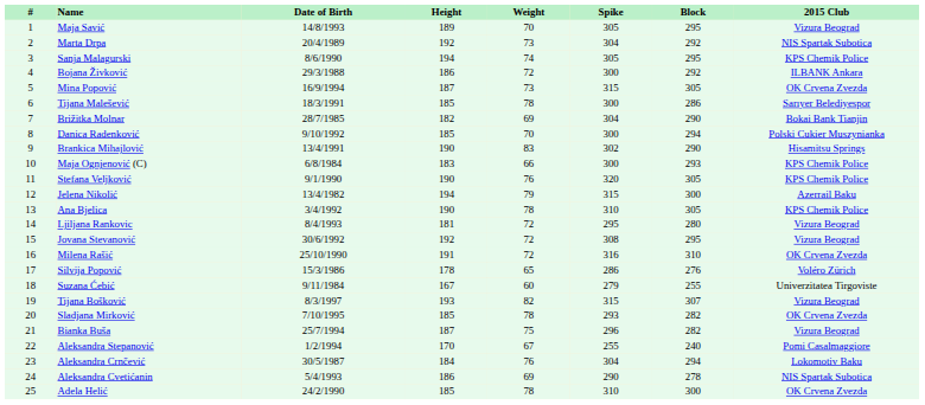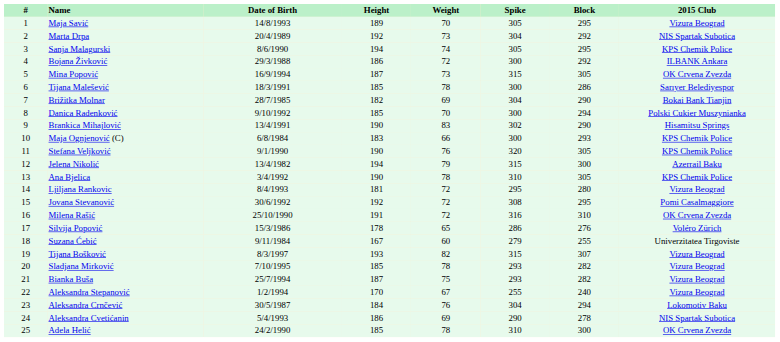 <table border=0 cellpadding=2 cellspacing=0  |- bgcolor=#FFECCE style="text-align:center; font-size:90%;" width=100%>
 <tr bgcolor=#BBF0C9>
 <th width=5%>#</th>
 <th width=18% align=left>Name</th>
 <th width=16%>Date of Birth</th>
 <th width=8%>Height</th>
 <th width=8%>Weight</th>
 <th width=8%>Spike</th>
 <th width=8%>Block</th>
 <th width=18%>2015 Club</th>
 </tr>
 <tr bgcolor=#E7FAEC>
 <td>1</td>
 <td align=left><a href='#'>Maja Savić</a></td>
 <td>14/8/1993</td>
 <td>189</td>
 <td>70</td>
 <td>305</td>
 <td>295</td>
 <td><a href='#'>Vizura Beograd</a></td>
 </tr>
 <tr bgcolor=#E7FAEC>
 <td>2</td>
 <td align=left><a href='#'>Marta Drpa</a></td>
 <td>20/4/1989</td>
 <td>192</td>
 <td>73</td>
 <td>304</td>
 <td>292</td>
 <td><a href='#'>NIS Spartak Subotica</a></td>
 </tr>
 <tr bgcolor=#E7FAEC>
 <td>3</td>
 <td align=left><a href='#'>Sanja Malagurski</a></td>
 <td>8/6/1990</td>
 <td>194</td>
 <td>74</td>
 <td>305</td>
 <td>295</td>
 <td><a href='#'>KPS Chemik Police</a></td>
 </tr>
 <tr bgcolor=#E7FAEC>
 <td>4</td>
 <td align=left><a href='#'>Bojana Živković</a></td>
 <td>29/3/1988</td>
 <td>186</td>
 <td>72</td>
 <td>300</td>
 <td>292</td>
 <td><a href='#'>ILBANK Ankara</a></td>
 </tr>
 <tr bgcolor=#E7FAEC>
 <td>5</td>
 <td align=left><a href='#'>Mina Popović</a></td>
 <td>16/9/1994</td>
 <td>187</td>
 <td>73</td>
 <td>315</td>
 <td>305</td>
 <td><a href='#'>OK Crvena Zvezda</a></td>
 </tr>
 <tr bgcolor=#E7FAEC>
 <td>6</td>
 <td align=left><a href='#'>Tijana Malešević</a></td>
 <td>18/3/1991</td>
 <td>185</td>
 <td>78</td>
 <td>300</td>
 <td>286</td>
 <td><a href='#'>Sarıyer Belediyespor</a></td>
 </tr>
 <tr bgcolor=#E7FAEC>
 <td>7</td>
 <td align=left><a href='#'>Brižitka Molnar</a></td>
 <td>28/7/1985</td>
 <td>182</td>
 <td>69</td>
 <td>304</td>
 <td>290</td>
 <td><a href='#'>Bokai Bank Tianjin</a></td>
 </tr>
 <tr bgcolor=#E7FAEC>
 <td>8</td>
 <td align=left><a href='#'>Danica Radenković</a></td>
 <td>9/10/1992</td>
 <td>185</td>
 <td>70</td>
 <td>300</td>
 <td>294</td>
 <td><a href='#'>Polski Cukier Muszynianka</a></td>
 </tr>
 <tr bgcolor=#E7FAEC>
 <td>9</td>
 <td align=left><a href='#'>Brankica Mihajlović</a></td>
 <td>13/4/1991</td>
 <td>190</td>
 <td>83</td>
 <td>302</td>
 <td>290</td>
 <td><a href='#'>Hisamitsu Springs</a></td>
 </tr>
 <tr bgcolor=#E7FAEC>
 <td>10</td>
 <td align=left><a href='#'>Maja Ognjenović</a> (C)</td>
 <td>6/8/1984</td>
 <td>183</td>
 <td>66</td>
 <td>300</td>
 <td>293</td>
 <td><a href='#'>KPS Chemik Police</a></td>
 </tr>
 <tr bgcolor=#E7FAEC>
 <td>11</td>
 <td align=left><a href='#'>Stefana Veljković</a></td>
 <td>9/1/1990</td>
 <td>190</td>
 <td>76</td>
 <td>320</td>
 <td>305</td>
 <td><a href='#'>KPS Chemik Police</a></td>
 </tr>
 <tr bgcolor=#E7FAEC>
 <td>12</td>
 <td align=left><a href='#'>Jelena Nikolić</a></td>
 <td>13/4/1982</td>
 <td>194</td>
 <td>79</td>
 <td>315</td>
 <td>300</td>
 <td><a href='#'>Azerrail Baku</a></td>
 </tr>
 <tr bgcolor=#E7FAEC>
 <td>13</td>
 <td align=left><a href='#'>Ana Bjelica</a></td>
 <td>3/4/1992</td>
 <td>190</td>
 <td>78</td>
 <td>310</td>
 <td>305</td>
 <td><a href='#'>KPS Chemik Police</a></td>
 </tr>
 <tr bgcolor=#E7FAEC>
 <td>14</td>
 <td align=left><a href='#'>Ljiljana Rankovic</a></td>
 <td>8/4/1993</td>
 <td>181</td>
 <td>72</td>
 <td>295</td>
 <td>280</td>
 <td><a href='#'>Vizura Beograd</a></td>
 </tr>
 <tr bgcolor=#E7FAEC>
 <td>15</td>
 <td align=left><a href='#'>Jovana Stevanović</a></td>
 <td>30/6/1992</td>
 <td>192</td>
 <td>72</td>
 <td>308</td>
 <td>295</td>
-<td><a href='#'>Vizura Beograd</a></td>
+<td><a href='#'>Pomi Casalmaggiore</a></td>
 </tr>
 <tr bgcolor=#E7FAEC>
 <td>16</td>
 <td align=left><a href='#'>Milena Rašić</a></td>
 <td>25/10/1990</td>
 <td>191</td>
 <td>72</td>
 <td>316</td>
 <td>310</td>
 <td><a href='#'>OK Crvena Zvezda</a></td>
 </tr>
 <tr bgcolor=#E7FAEC>
 <td>17</td>
 <td align=left><a href='#'>Silvija Popović</a></td>
 <td>15/3/1986</td>
 <td>178</td>
 <td>65</td>
 <td>286</td>
 <td>276</td>
 <td><a href='#'>Voléro Zürich</a></td>
 </tr>
 <tr bgcolor=#E7FAEC>
 <td>18</td>
 <td align=left><a href='#'>Suzana Ćebić</a></td>
 <td>9/11/1984</td>
 <td>167</td>
 <td>60</td>
 <td>279</td>
 <td>255</td>
 <td>Univerzitatea Tirgoviste</td>
 </tr>
 <tr bgcolor=#E7FAEC>
 <td>19</td>
 <td align=left><a href='#'>Tijana Bošković</a></td>
 <td>8/3/1997</td>
 <td>193</td>
 <td>82</td>
 <td>315</td>
 <td>307</td>
 <td><a href='#'>Vizura Beograd</a></td>
 </tr>
 <tr bgcolor=#E7FAEC>
 <td>20</td>
 <td align=left><a href='#'>Sladjana Mirković</a></td>
 <td>7/10/1995</td>
 <td>185</td>
 <td>78</td>
 <td>293</td>
 <td>282</td>
-<td><a href='#'>OK Crvena Zvezda</a></td>
+<td><a href='#'>Vizura Beograd</a></td>
 </tr>
 <tr bgcolor=#E7FAEC>
 <td>21</td>
 <td align=left><a href='#'>Bianka Buša</a></td>
 <td>25/7/1994</td>
 <td>187</td>
 <td>75</td>
-<td>296</td>
+<td>293</td>
 <td>282</td>
 <td><a href='#'>Vizura Beograd</a></td>
 </tr>
 <tr bgcolor=#E7FAEC>
 <td>22</td>
 <td align=left><a href='#'>Aleksandra Stepanović</a></td>
 <td>1/2/1994</td>
 <td>170</td>
 <td>67</td>
 <td>255</td>
 <td>240</td>
-<td><a href='#'>Pomi Casalmaggiore</a></td>
+<td><a href='#'>Vizura Beograd</a></td>
 </tr>
 <tr bgcolor=#E7FAEC>
 <td>23</td>
 <td align=left><a href='#'>Aleksandra Crnčević</a></td>
 <td>30/5/1987</td>
 <td>184</td>
 <td>76</td>
 <td>304</td>
 <td>294</td>
 <td><a href='#'>Lokomotiv Baku</a></td>
 </tr>
 <tr bgcolor=#E7FAEC>
 <td>24</td>
 <td align=left><a href='#'>Aleksandra Cvetićanin</a></td>
 <td>5/4/1993</td>
 <td>186</td>
 <td>69</td>
 <td>290</td>
 <td>278</td>
 <td><a href='#'>NIS Spartak Subotica</a></td>
 </tr>
 <tr bgcolor=#E7FAEC>
 <td>25</td>
 <td align=left><a href='#'>Adela Helić</a></td>
 <td>24/2/1990</td>
 <td>185</td>
 <td>78</td>
 <td>310</td>
 <td>300</td>
 <td><a href='#'>OK Crvena Zvezda</a></td>
 </tr>
 <tr>
 </tr>
 </table>
